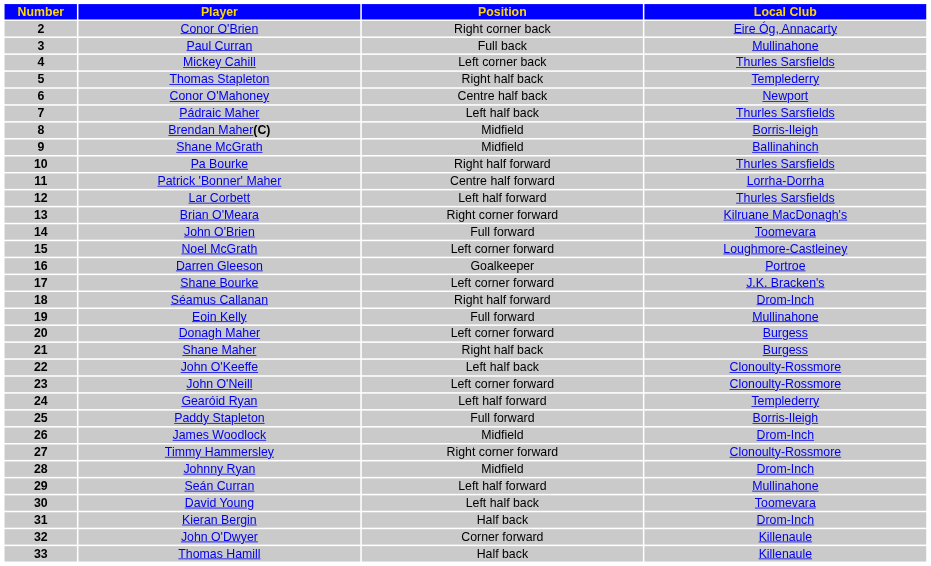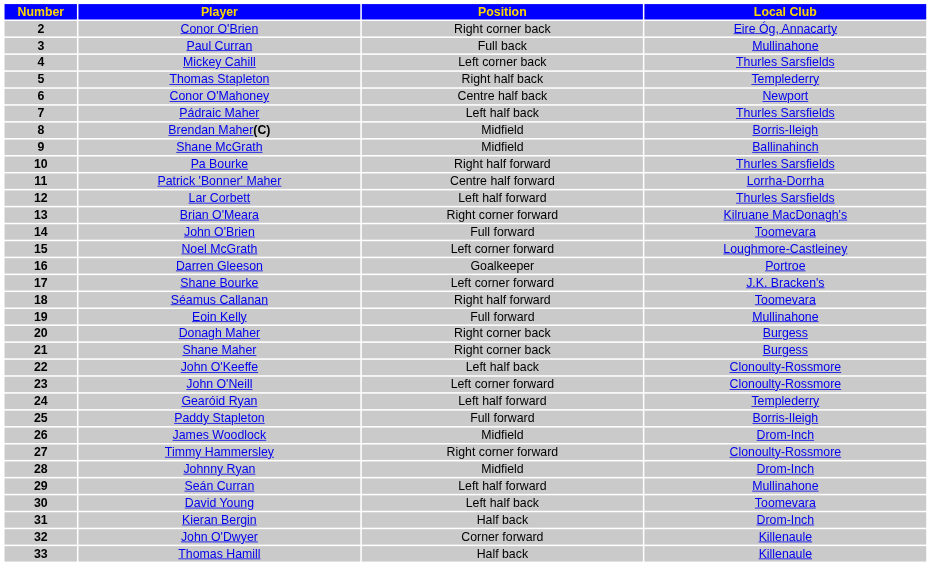 <table width=95%>
 <tr bgcolor=#9799F3>
 </tr>
 <tr style="text-align:center;background:blue;color:gold;">
 <th width=5%>Number</th>
 <th width=20%>Player</th>
 <th width=20%>Position</th>
 <th width=20%>Local Club</th>
 </tr>
 <tr bgcolor=#CACACA>
 <td align=center><strong>2</strong></td>
 <td align=center><a href='#'>Conor O'Brien</a></td>
 <td align=center>Right corner back</td>
 <td align=center><a href='#'>Eire Óg, Annacarty</a></td>
 </tr>
 <tr bgcolor=#CACACA>
 <td align=center><strong>3</strong></td>
 <td align=center><a href='#'>Paul Curran</a></td>
 <td align=center>Full back</td>
 <td align=center><a href='#'>Mullinahone</a></td>
 </tr>
 <tr bgcolor=#CACACA>
 <td align=center><strong>4</strong></td>
 <td align=center><a href='#'>Mickey Cahill</a></td>
 <td align=center>Left corner back</td>
 <td align=center><a href='#'>Thurles Sarsfields</a></td>
 </tr>
 <tr bgcolor=#CACACA>
 <td align=center><strong>5</strong></td>
 <td align=center><a href='#'>Thomas Stapleton</a></td>
 <td align=center>Right half back</td>
 <td align=center><a href='#'>Templederry</a></td>
 </tr>
 <tr bgcolor=#CACACA>
 <td align=center><strong>6</strong></td>
 <td align=center><a href='#'>Conor O'Mahoney</a></td>
 <td align=center>Centre half back</td>
 <td align=center><a href='#'>Newport</a></td>
 </tr>
 <tr bgcolor=#CACACA>
 <td align=center><strong>7</strong></td>
 <td align=center><a href='#'>Pádraic Maher</a></td>
 <td align=center>Left half back</td>
 <td align=center><a href='#'>Thurles Sarsfields</a></td>
 </tr>
 <tr bgcolor=#CACACA>
 <td align=center><strong>8</strong></td>
 <td align=center><a href='#'>Brendan Maher</a><strong>(C)</strong></td>
 <td align=center>Midfield</td>
 <td align=center><a href='#'>Borris-Ileigh</a></td>
 </tr>
 <tr bgcolor=#CACACA>
 <td align=center><strong>9</strong></td>
 <td align=center><a href='#'>Shane McGrath</a></td>
 <td align=center>Midfield</td>
 <td align=center><a href='#'>Ballinahinch</a></td>
 </tr>
 <tr bgcolor=#CACACA>
 <td align=center><strong>10</strong></td>
 <td align=center><a href='#'>Pa Bourke</a></td>
 <td align=center>Right half forward</td>
 <td align=center><a href='#'>Thurles Sarsfields</a></td>
 </tr>
 <tr bgcolor=#CACACA>
 <td align=center><strong>11</strong></td>
 <td align=center><a href='#'>Patrick 'Bonner' Maher</a></td>
 <td align=center>Centre half forward</td>
 <td align=center><a href='#'>Lorrha-Dorrha</a></td>
 </tr>
 <tr bgcolor=#CACACA>
 <td align=center><strong>12</strong></td>
 <td align=center><a href='#'>Lar Corbett</a></td>
 <td align=center>Left half forward</td>
 <td align=center><a href='#'>Thurles Sarsfields</a></td>
 </tr>
 <tr bgcolor=#CACACA>
 <td align=center><strong>13</strong></td>
 <td align=center><a href='#'>Brian O'Meara</a></td>
 <td align=center>Right corner forward</td>
 <td align=center><a href='#'>Kilruane MacDonagh's</a></td>
 </tr>
 <tr bgcolor=#CACACA>
 <td align=center><strong>14</strong></td>
 <td align=center><a href='#'>John O'Brien</a></td>
 <td align=center>Full forward</td>
 <td align=center><a href='#'>Toomevara</a></td>
 </tr>
 <tr bgcolor=#CACACA>
 <td align=center><strong>15</strong></td>
 <td align=center><a href='#'>Noel McGrath</a></td>
 <td align=center>Left corner forward</td>
 <td align=center><a href='#'>Loughmore-Castleiney</a></td>
 </tr>
 <tr bgcolor=#CACACA>
 <td align=center><strong>16</strong></td>
 <td align=center><a href='#'>Darren Gleeson</a></td>
 <td align=center>Goalkeeper</td>
 <td align=center><a href='#'>Portroe</a></td>
 </tr>
 <tr bgcolor=#CACACA>
 <td align=center><strong>17</strong></td>
 <td align=center><a href='#'>Shane Bourke</a></td>
 <td align=center>Left corner forward</td>
 <td align=center><a href='#'>J.K. Bracken's</a></td>
 </tr>
 <tr bgcolor=#CACACA>
 <td align=center><strong>18</strong></td>
 <td align=center><a href='#'>Séamus Callanan</a></td>
 <td align=center>Right half forward</td>
-<td align=center><a href='#'>Drom-Inch</a></td>
+<td align=center><a href='#'>Toomevara</a></td>
 </tr>
 <tr bgcolor=#CACACA>
 <td align=center><strong>19</strong></td>
 <td align=center><a href='#'>Eoin Kelly</a></td>
 <td align=center>Full forward</td>
 <td align=center><a href='#'>Mullinahone</a></td>
 </tr>
 <tr bgcolor=#CACACA>
 <td align=center><strong>20</strong></td>
 <td align=center><a href='#'>Donagh Maher</a></td>
-<td align=center>Left corner forward</td>
+<td align=center>Right corner back</td>
 <td align=center><a href='#'>Burgess</a></td>
 </tr>
 <tr bgcolor=#CACACA>
 <td align=center><strong>21</strong></td>
 <td align=center><a href='#'>Shane Maher</a></td>
-<td align=center>Right half back</td>
+<td align=center>Right corner back</td>
 <td align=center><a href='#'>Burgess</a></td>
 </tr>
 <tr bgcolor=#CACACA>
 <td align=center><strong>22</strong></td>
 <td align=center><a href='#'>John O'Keeffe</a></td>
 <td align=center>Left half back</td>
 <td align=center><a href='#'>Clonoulty-Rossmore</a></td>
 </tr>
 <tr bgcolor=#CACACA>
 <td align=center><strong>23</strong></td>
 <td align=center><a href='#'>John O'Neill</a></td>
 <td align=center>Left corner forward</td>
 <td align=center><a href='#'>Clonoulty-Rossmore</a></td>
 </tr>
 <tr bgcolor=#CACACA>
 <td align=center><strong>24</strong></td>
 <td align=center><a href='#'>Gearóid Ryan</a></td>
 <td align=center>Left half forward</td>
 <td align=center><a href='#'>Templederry</a></td>
 </tr>
 <tr bgcolor=#CACACA>
 <td align=center><strong>25</strong></td>
 <td align=center><a href='#'>Paddy Stapleton</a></td>
 <td align=center>Full forward</td>
 <td align=center><a href='#'>Borris-Ileigh</a></td>
 </tr>
 <tr bgcolor=#CACACA>
 <td align=center><strong>26</strong></td>
 <td align=center><a href='#'>James Woodlock</a></td>
 <td align=center>Midfield</td>
 <td align=center><a href='#'>Drom-Inch</a></td>
 </tr>
 <tr bgcolor=#CACACA>
 <td align=center><strong>27</strong></td>
 <td align=center><a href='#'>Timmy Hammersley</a></td>
 <td align=center>Right corner forward</td>
 <td align=center><a href='#'>Clonoulty-Rossmore</a></td>
 </tr>
 <tr bgcolor=#CACACA>
 <td align=center><strong>28</strong></td>
 <td align=center><a href='#'>Johnny Ryan</a></td>
 <td align=center>Midfield</td>
 <td align=center><a href='#'>Drom-Inch</a></td>
 </tr>
 <tr bgcolor=#CACACA>
 <td align=center><strong>29</strong></td>
 <td align=center><a href='#'>Seán Curran</a></td>
 <td align=center>Left half forward</td>
 <td align=center><a href='#'>Mullinahone</a></td>
 </tr>
 <tr bgcolor=#CACACA>
 <td align=center><strong>30</strong></td>
 <td align=center><a href='#'>David Young</a></td>
 <td align=center>Left half back</td>
 <td align=center><a href='#'>Toomevara</a></td>
 </tr>
 <tr bgcolor=#CACACA>
 <td align=center><strong>31</strong></td>
 <td align=center><a href='#'>Kieran Bergin</a></td>
 <td align=center>Half back</td>
 <td align=center><a href='#'>Drom-Inch</a></td>
 </tr>
 <tr bgcolor=#CACACA>
 <td align=center><strong>32</strong></td>
 <td align=center><a href='#'>John O'Dwyer</a></td>
 <td align=center>Corner forward</td>
 <td align=center><a href='#'>Killenaule</a></td>
 </tr>
 <tr bgcolor=#CACACA>
 <td align=center><strong>33</strong></td>
 <td align=center><a href='#'>Thomas Hamill</a></td>
 <td align=center>Half back</td>
 <td align=center><a href='#'>Killenaule</a></td>
 </tr>
 </table>
